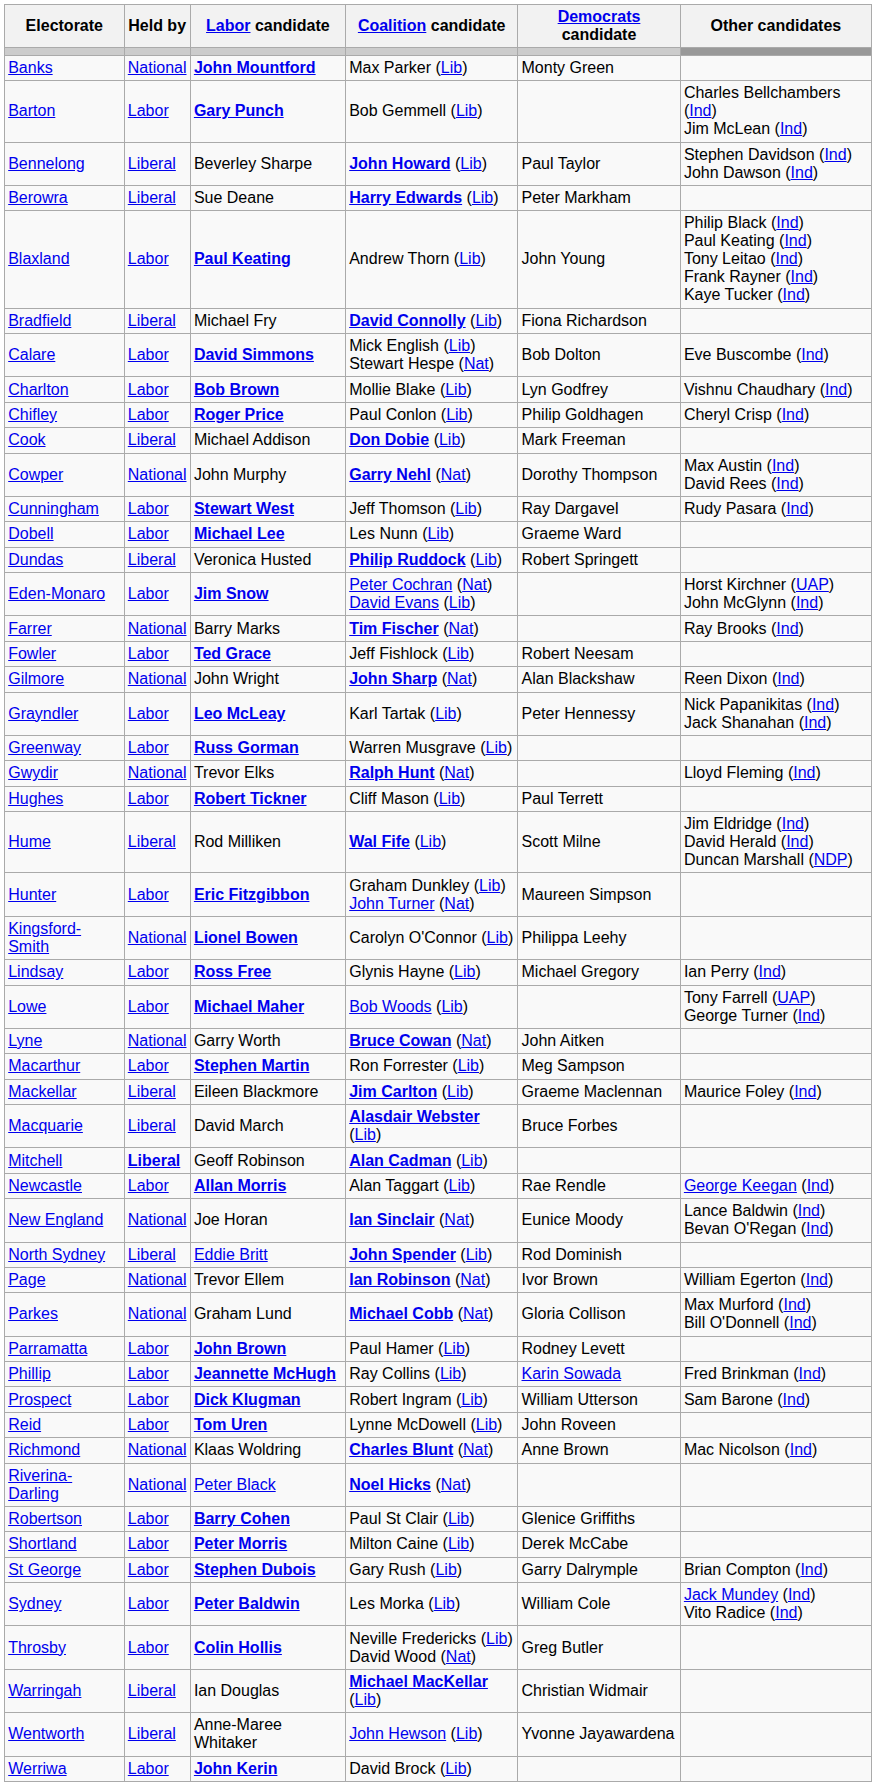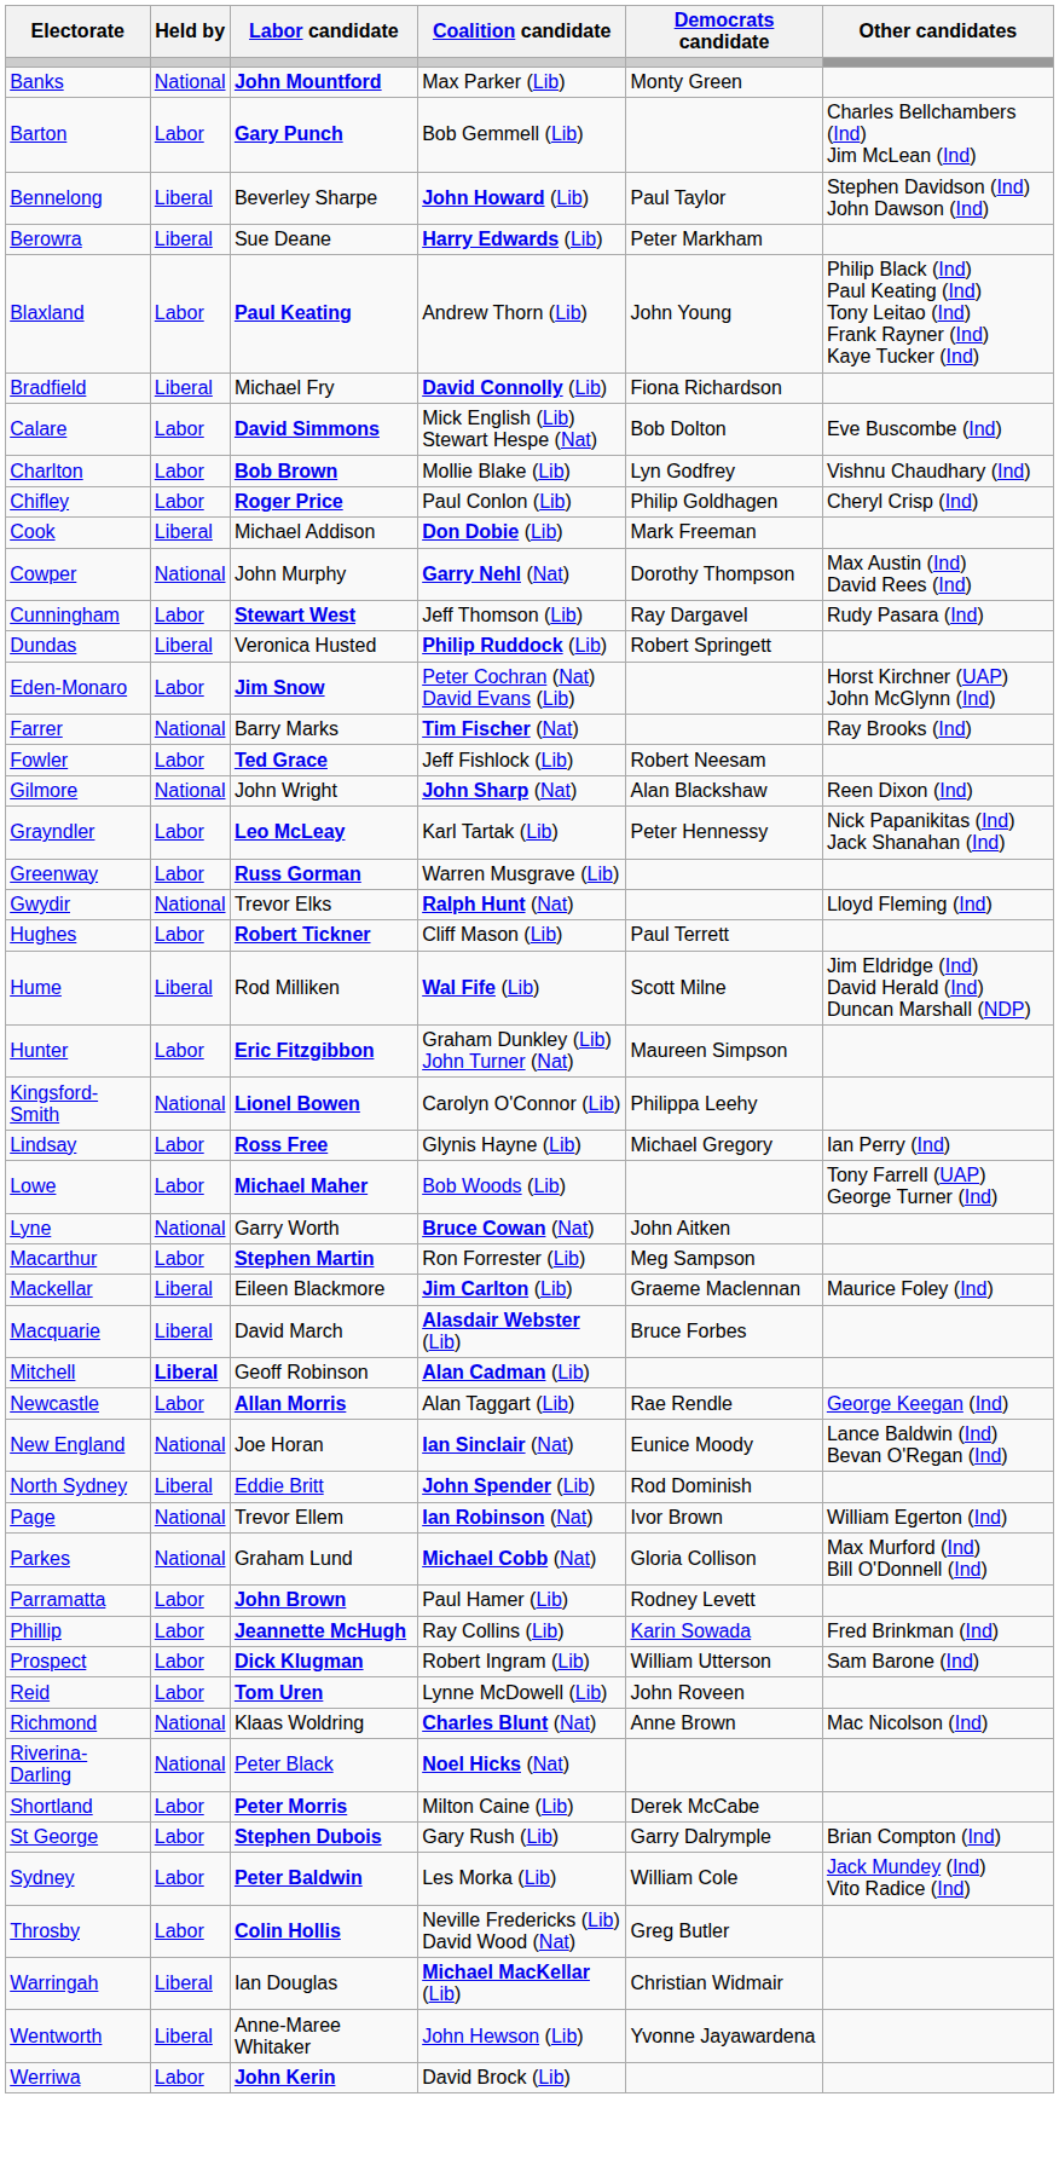 <table class="wikitable">
 <tr>
 <th>Electorate</th>
 <th>Held by</th>
 <th><a href='#'>Labor</a> candidate</th>
 <th><a href='#'>Coalition</a> candidate</th>
 <th><a href='#'>Democrats</a> candidate</th>
 <th>Other candidates</th>
 </tr>
 <tr bgcolor="#cccccc">
 <td></td>
 <td></td>
 <td></td>
 <td></td>
 <td></td>
 <td bgcolor="#999999"></td>
 </tr>
 <tr>
 <td><a href='#'>Banks</a></td>
 <td><a href='#'>National</a></td>
 <td><strong><a href='#'>John Mountford</a></strong></td>
 <td>Max Parker (<a href='#'>Lib</a>)</td>
 <td>Monty Green</td>
 <td></td>
 </tr>
 <tr>
 <td><a href='#'>Barton</a></td>
 <td><a href='#'>Labor</a></td>
 <td><strong><a href='#'>Gary Punch</a></strong></td>
 <td>Bob Gemmell (<a href='#'>Lib</a>)</td>
 <td></td>
 <td>Charles Bellchambers (<a href='#'>Ind</a>)<br>Jim McLean (<a href='#'>Ind</a>)</td>
 </tr>
 <tr>
 <td><a href='#'>Bennelong</a></td>
 <td><a href='#'>Liberal</a></td>
 <td>Beverley Sharpe</td>
 <td><strong><a href='#'>John Howard</a></strong> (<a href='#'>Lib</a>)</td>
 <td>Paul Taylor</td>
 <td>Stephen Davidson (<a href='#'>Ind</a>)<br>John Dawson (<a href='#'>Ind</a>)</td>
 </tr>
 <tr>
 <td><a href='#'>Berowra</a></td>
 <td><a href='#'>Liberal</a></td>
 <td>Sue Deane</td>
 <td><strong><a href='#'>Harry Edwards</a></strong> (<a href='#'>Lib</a>)</td>
 <td>Peter Markham</td>
 <td></td>
 </tr>
 <tr>
 <td><a href='#'>Blaxland</a></td>
 <td><a href='#'>Labor</a></td>
 <td><strong><a href='#'>Paul Keating</a></strong></td>
 <td>Andrew Thorn (<a href='#'>Lib</a>)</td>
 <td>John Young</td>
 <td>Philip Black (<a href='#'>Ind</a>)<br>Paul Keating (<a href='#'>Ind</a>)<br>Tony Leitao (<a href='#'>Ind</a>)<br>Frank Rayner (<a href='#'>Ind</a>)<br>Kaye Tucker (<a href='#'>Ind</a>)</td>
 </tr>
 <tr>
 <td><a href='#'>Bradfield</a></td>
 <td><a href='#'>Liberal</a></td>
 <td>Michael Fry</td>
 <td><strong><a href='#'>David Connolly</a></strong> (<a href='#'>Lib</a>)</td>
 <td>Fiona Richardson</td>
 <td></td>
 </tr>
 <tr>
 <td><a href='#'>Calare</a></td>
 <td><a href='#'>Labor</a></td>
 <td><strong><a href='#'>David Simmons</a></strong></td>
 <td>Mick English (<a href='#'>Lib</a>)<br>Stewart Hespe (<a href='#'>Nat</a>)</td>
 <td>Bob Dolton</td>
 <td>Eve Buscombe (<a href='#'>Ind</a>)</td>
 </tr>
 <tr>
 <td><a href='#'>Charlton</a></td>
 <td><a href='#'>Labor</a></td>
 <td><strong><a href='#'>Bob Brown</a></strong></td>
 <td>Mollie Blake (<a href='#'>Lib</a>)</td>
 <td>Lyn Godfrey</td>
 <td>Vishnu Chaudhary (<a href='#'>Ind</a>)</td>
 </tr>
 <tr>
 <td><a href='#'>Chifley</a></td>
 <td><a href='#'>Labor</a></td>
 <td><strong><a href='#'>Roger Price</a></strong></td>
 <td>Paul Conlon (<a href='#'>Lib</a>)</td>
 <td>Philip Goldhagen</td>
 <td>Cheryl Crisp (<a href='#'>Ind</a>)</td>
 </tr>
 <tr>
 <td><a href='#'>Cook</a></td>
 <td><a href='#'>Liberal</a></td>
 <td>Michael Addison</td>
 <td><strong><a href='#'>Don Dobie</a></strong> (<a href='#'>Lib</a>)</td>
 <td>Mark Freeman</td>
 <td></td>
 </tr>
 <tr>
 <td><a href='#'>Cowper</a></td>
 <td><a href='#'>National</a></td>
 <td>John Murphy</td>
 <td><strong><a href='#'>Garry Nehl</a></strong> (<a href='#'>Nat</a>)</td>
 <td>Dorothy Thompson</td>
 <td>Max Austin (<a href='#'>Ind</a>)<br>David Rees (<a href='#'>Ind</a>)</td>
 </tr>
 <tr>
 <td><a href='#'>Cunningham</a></td>
 <td><a href='#'>Labor</a></td>
 <td><strong><a href='#'>Stewart West</a></strong></td>
 <td>Jeff Thomson (<a href='#'>Lib</a>)</td>
 <td>Ray Dargavel</td>
 <td>Rudy Pasara (<a href='#'>Ind</a>)</td>
-</tr>
-<tr>
-<td><a href='#'>Dobell</a></td>
-<td><a href='#'>Labor</a></td>
-<td><strong><a href='#'>Michael Lee</a></strong></td>
-<td>Les Nunn (<a href='#'>Lib</a>)</td>
-<td>Graeme Ward</td>
-<td></td>
 </tr>
 <tr>
 <td><a href='#'>Dundas</a></td>
 <td><a href='#'>Liberal</a></td>
 <td>Veronica Husted</td>
 <td><strong><a href='#'>Philip Ruddock</a></strong> (<a href='#'>Lib</a>)</td>
 <td>Robert Springett</td>
 <td></td>
 </tr>
 <tr>
 <td><a href='#'>Eden-Monaro</a></td>
 <td><a href='#'>Labor</a></td>
 <td><strong><a href='#'>Jim Snow</a></strong></td>
 <td><a href='#'>Peter Cochran</a> (<a href='#'>Nat</a>)<br><a href='#'>David Evans</a> (<a href='#'>Lib</a>)</td>
 <td></td>
 <td>Horst Kirchner (<a href='#'>UAP</a>)<br>John McGlynn (<a href='#'>Ind</a>)</td>
 </tr>
 <tr>
 <td><a href='#'>Farrer</a></td>
 <td><a href='#'>National</a></td>
 <td>Barry Marks</td>
 <td><strong><a href='#'>Tim Fischer</a></strong> (<a href='#'>Nat</a>)</td>
 <td></td>
 <td>Ray Brooks (<a href='#'>Ind</a>)</td>
 </tr>
 <tr>
 <td><a href='#'>Fowler</a></td>
 <td><a href='#'>Labor</a></td>
 <td><strong><a href='#'>Ted Grace</a></strong></td>
 <td>Jeff Fishlock (<a href='#'>Lib</a>)</td>
 <td>Robert Neesam</td>
 <td></td>
 </tr>
 <tr>
 <td><a href='#'>Gilmore</a></td>
 <td><a href='#'>National</a></td>
 <td>John Wright</td>
 <td><strong><a href='#'>John Sharp</a></strong> (<a href='#'>Nat</a>)</td>
 <td>Alan Blackshaw</td>
 <td>Reen Dixon (<a href='#'>Ind</a>)</td>
 </tr>
 <tr>
 <td><a href='#'>Grayndler</a></td>
 <td><a href='#'>Labor</a></td>
 <td><strong><a href='#'>Leo McLeay</a></strong></td>
 <td>Karl Tartak (<a href='#'>Lib</a>)</td>
 <td>Peter Hennessy</td>
 <td>Nick Papanikitas (<a href='#'>Ind</a>)<br>Jack Shanahan (<a href='#'>Ind</a>)</td>
 </tr>
 <tr>
 <td><a href='#'>Greenway</a></td>
 <td><a href='#'>Labor</a></td>
 <td><strong><a href='#'>Russ Gorman</a></strong></td>
 <td>Warren Musgrave (<a href='#'>Lib</a>)</td>
 <td></td>
 <td></td>
 </tr>
 <tr>
 <td><a href='#'>Gwydir</a></td>
 <td><a href='#'>National</a></td>
 <td>Trevor Elks</td>
 <td><strong><a href='#'>Ralph Hunt</a></strong> (<a href='#'>Nat</a>)</td>
 <td></td>
 <td>Lloyd Fleming (<a href='#'>Ind</a>)</td>
 </tr>
 <tr>
 <td><a href='#'>Hughes</a></td>
 <td><a href='#'>Labor</a></td>
 <td><strong><a href='#'>Robert Tickner</a></strong></td>
 <td>Cliff Mason (<a href='#'>Lib</a>)</td>
 <td>Paul Terrett</td>
 <td></td>
 </tr>
 <tr>
 <td><a href='#'>Hume</a></td>
 <td><a href='#'>Liberal</a></td>
 <td>Rod Milliken</td>
 <td><strong><a href='#'>Wal Fife</a></strong> (<a href='#'>Lib</a>)</td>
 <td>Scott Milne</td>
 <td>Jim Eldridge (<a href='#'>Ind</a>)<br>David Herald (<a href='#'>Ind</a>)<br>Duncan Marshall (<a href='#'>NDP</a>)</td>
 </tr>
 <tr>
 <td><a href='#'>Hunter</a></td>
 <td><a href='#'>Labor</a></td>
 <td><strong><a href='#'>Eric Fitzgibbon</a></strong></td>
 <td>Graham Dunkley (<a href='#'>Lib</a>)<br><a href='#'>John Turner</a> (<a href='#'>Nat</a>)</td>
 <td>Maureen Simpson</td>
 <td></td>
 </tr>
 <tr>
 <td><a href='#'>Kingsford-Smith</a></td>
 <td><a href='#'>National</a></td>
 <td><strong><a href='#'>Lionel Bowen</a></strong></td>
 <td>Carolyn O'Connor (<a href='#'>Lib</a>)</td>
 <td>Philippa Leehy</td>
 <td></td>
 </tr>
 <tr>
 <td><a href='#'>Lindsay</a></td>
 <td><a href='#'>Labor</a></td>
 <td><strong><a href='#'>Ross Free</a></strong></td>
 <td>Glynis Hayne (<a href='#'>Lib</a>)</td>
 <td>Michael Gregory</td>
 <td>Ian Perry (<a href='#'>Ind</a>)</td>
 </tr>
 <tr>
 <td><a href='#'>Lowe</a></td>
 <td><a href='#'>Labor</a></td>
 <td><strong><a href='#'>Michael Maher</a></strong></td>
 <td><a href='#'>Bob Woods</a> (<a href='#'>Lib</a>)</td>
 <td></td>
 <td>Tony Farrell (<a href='#'>UAP</a>)<br>George Turner (<a href='#'>Ind</a>)</td>
 </tr>
 <tr>
 <td><a href='#'>Lyne</a></td>
 <td><a href='#'>National</a></td>
 <td>Garry Worth</td>
 <td><strong><a href='#'>Bruce Cowan</a></strong> (<a href='#'>Nat</a>)</td>
 <td>John Aitken</td>
 <td></td>
 </tr>
 <tr>
 <td><a href='#'>Macarthur</a></td>
 <td><a href='#'>Labor</a></td>
 <td><strong><a href='#'>Stephen Martin</a></strong></td>
 <td>Ron Forrester (<a href='#'>Lib</a>)</td>
 <td>Meg Sampson</td>
 <td></td>
 </tr>
 <tr>
 <td><a href='#'>Mackellar</a></td>
 <td><a href='#'>Liberal</a></td>
 <td>Eileen Blackmore</td>
 <td><strong><a href='#'>Jim Carlton</a></strong> (<a href='#'>Lib</a>)</td>
 <td>Graeme Maclennan</td>
 <td>Maurice Foley (<a href='#'>Ind</a>)</td>
 </tr>
 <tr>
 <td><a href='#'>Macquarie</a></td>
 <td><a href='#'>Liberal</a></td>
 <td>David March</td>
 <td><strong><a href='#'>Alasdair Webster</a></strong> (<a href='#'>Lib</a>)</td>
 <td>Bruce Forbes</td>
 <td></td>
 </tr>
 <tr>
 <td><a href='#'>Mitchell</a></td>
 <td><strong><a href='#'>Liberal</a></strong></td>
 <td>Geoff Robinson</td>
 <td><strong><a href='#'>Alan Cadman</a></strong> (<a href='#'>Lib</a>)</td>
 <td></td>
 <td></td>
 </tr>
 <tr>
 <td><a href='#'>Newcastle</a></td>
 <td><a href='#'>Labor</a></td>
 <td><strong><a href='#'>Allan Morris</a></strong></td>
 <td>Alan Taggart (<a href='#'>Lib</a>)</td>
 <td>Rae Rendle</td>
 <td><a href='#'>George Keegan</a> (<a href='#'>Ind</a>)</td>
 </tr>
 <tr>
 <td><a href='#'>New England</a></td>
 <td><a href='#'>National</a></td>
 <td>Joe Horan</td>
 <td><strong><a href='#'>Ian Sinclair</a></strong> (<a href='#'>Nat</a>)</td>
 <td>Eunice Moody</td>
 <td>Lance Baldwin (<a href='#'>Ind</a>)<br>Bevan O'Regan (<a href='#'>Ind</a>)</td>
 </tr>
 <tr>
 <td><a href='#'>North Sydney</a></td>
 <td><a href='#'>Liberal</a></td>
 <td><a href='#'>Eddie Britt</a></td>
 <td><strong><a href='#'>John Spender</a></strong> (<a href='#'>Lib</a>)</td>
 <td>Rod Dominish</td>
 <td></td>
 </tr>
 <tr>
 <td><a href='#'>Page</a></td>
 <td><a href='#'>National</a></td>
 <td>Trevor Ellem</td>
 <td><strong><a href='#'>Ian Robinson</a></strong> (<a href='#'>Nat</a>)</td>
 <td>Ivor Brown</td>
 <td>William Egerton (<a href='#'>Ind</a>)</td>
 </tr>
 <tr>
 <td><a href='#'>Parkes</a></td>
 <td><a href='#'>National</a></td>
 <td>Graham Lund</td>
 <td><strong><a href='#'>Michael Cobb</a></strong> (<a href='#'>Nat</a>)</td>
 <td>Gloria Collison</td>
 <td>Max Murford (<a href='#'>Ind</a>)<br>Bill O'Donnell (<a href='#'>Ind</a>)</td>
 </tr>
 <tr>
 <td><a href='#'>Parramatta</a></td>
 <td><a href='#'>Labor</a></td>
 <td><strong><a href='#'>John Brown</a></strong></td>
 <td>Paul Hamer (<a href='#'>Lib</a>)</td>
 <td>Rodney Levett</td>
 <td></td>
 </tr>
 <tr>
 <td><a href='#'>Phillip</a></td>
 <td><a href='#'>Labor</a></td>
 <td><strong><a href='#'>Jeannette McHugh</a></strong></td>
 <td>Ray Collins (<a href='#'>Lib</a>)</td>
 <td><a href='#'>Karin Sowada</a></td>
 <td>Fred Brinkman (<a href='#'>Ind</a>)</td>
 </tr>
 <tr>
 <td><a href='#'>Prospect</a></td>
 <td><a href='#'>Labor</a></td>
 <td><strong><a href='#'>Dick Klugman</a></strong></td>
 <td>Robert Ingram (<a href='#'>Lib</a>)</td>
 <td>William Utterson</td>
 <td>Sam Barone (<a href='#'>Ind</a>)</td>
 </tr>
 <tr>
 <td><a href='#'>Reid</a></td>
 <td><a href='#'>Labor</a></td>
 <td><strong><a href='#'>Tom Uren</a></strong></td>
 <td>Lynne McDowell (<a href='#'>Lib</a>)</td>
 <td>John Roveen</td>
 <td></td>
 </tr>
 <tr>
 <td><a href='#'>Richmond</a></td>
 <td><a href='#'>National</a></td>
 <td>Klaas Woldring</td>
 <td><strong><a href='#'>Charles Blunt</a></strong> (<a href='#'>Nat</a>)</td>
 <td>Anne Brown</td>
 <td>Mac Nicolson (<a href='#'>Ind</a>)</td>
 </tr>
 <tr>
 <td><a href='#'>Riverina-Darling</a></td>
 <td><a href='#'>National</a></td>
 <td><a href='#'>Peter Black</a></td>
 <td><strong><a href='#'>Noel Hicks</a></strong> (<a href='#'>Nat</a>)</td>
 <td></td>
 <td></td>
 </tr>
 <tr>
-<td><a href='#'>Robertson</a></td>
-<td><a href='#'>Labor</a></td>
-<td><strong><a href='#'>Barry Cohen</a></strong></td>
-<td>Paul St Clair (<a href='#'>Lib</a>)</td>
-<td>Glenice Griffiths</td>
-<td></td>
-</tr>
-<tr>
 <td><a href='#'>Shortland</a></td>
 <td><a href='#'>Labor</a></td>
 <td><strong><a href='#'>Peter Morris</a></strong></td>
 <td>Milton Caine (<a href='#'>Lib</a>)</td>
 <td>Derek McCabe</td>
 <td></td>
 </tr>
 <tr>
 <td><a href='#'>St George</a></td>
 <td><a href='#'>Labor</a></td>
 <td><strong><a href='#'>Stephen Dubois</a></strong></td>
 <td>Gary Rush (<a href='#'>Lib</a>)</td>
 <td>Garry Dalrymple</td>
 <td>Brian Compton (<a href='#'>Ind</a>)</td>
 </tr>
 <tr>
 <td><a href='#'>Sydney</a></td>
 <td><a href='#'>Labor</a></td>
 <td><strong><a href='#'>Peter Baldwin</a></strong></td>
 <td>Les Morka (<a href='#'>Lib</a>)</td>
 <td>William Cole</td>
 <td><a href='#'>Jack Mundey</a> (<a href='#'>Ind</a>)<br>Vito Radice (<a href='#'>Ind</a>)</td>
 </tr>
 <tr>
 <td><a href='#'>Throsby</a></td>
 <td><a href='#'>Labor</a></td>
 <td><strong><a href='#'>Colin Hollis</a></strong></td>
 <td>Neville Fredericks (<a href='#'>Lib</a>)<br>David Wood (<a href='#'>Nat</a>)</td>
 <td>Greg Butler</td>
 <td></td>
 </tr>
 <tr>
 <td><a href='#'>Warringah</a></td>
 <td><a href='#'>Liberal</a></td>
 <td>Ian Douglas</td>
 <td><strong><a href='#'>Michael MacKellar</a></strong> (<a href='#'>Lib</a>)</td>
 <td>Christian Widmair</td>
 <td></td>
 </tr>
 <tr>
 <td><a href='#'>Wentworth</a></td>
 <td><a href='#'>Liberal</a></td>
 <td>Anne-Maree Whitaker</td>
 <td><a href='#'>John Hewson</a> (<a href='#'>Lib</a>)</td>
 <td>Yvonne Jayawardena</td>
 <td></td>
 </tr>
 <tr>
 <td><a href='#'>Werriwa</a></td>
 <td><a href='#'>Labor</a></td>
 <td><strong><a href='#'>John Kerin</a></strong></td>
 <td>David Brock (<a href='#'>Lib</a>)</td>
 <td></td>
 <td></td>
 </tr>
 </table>
